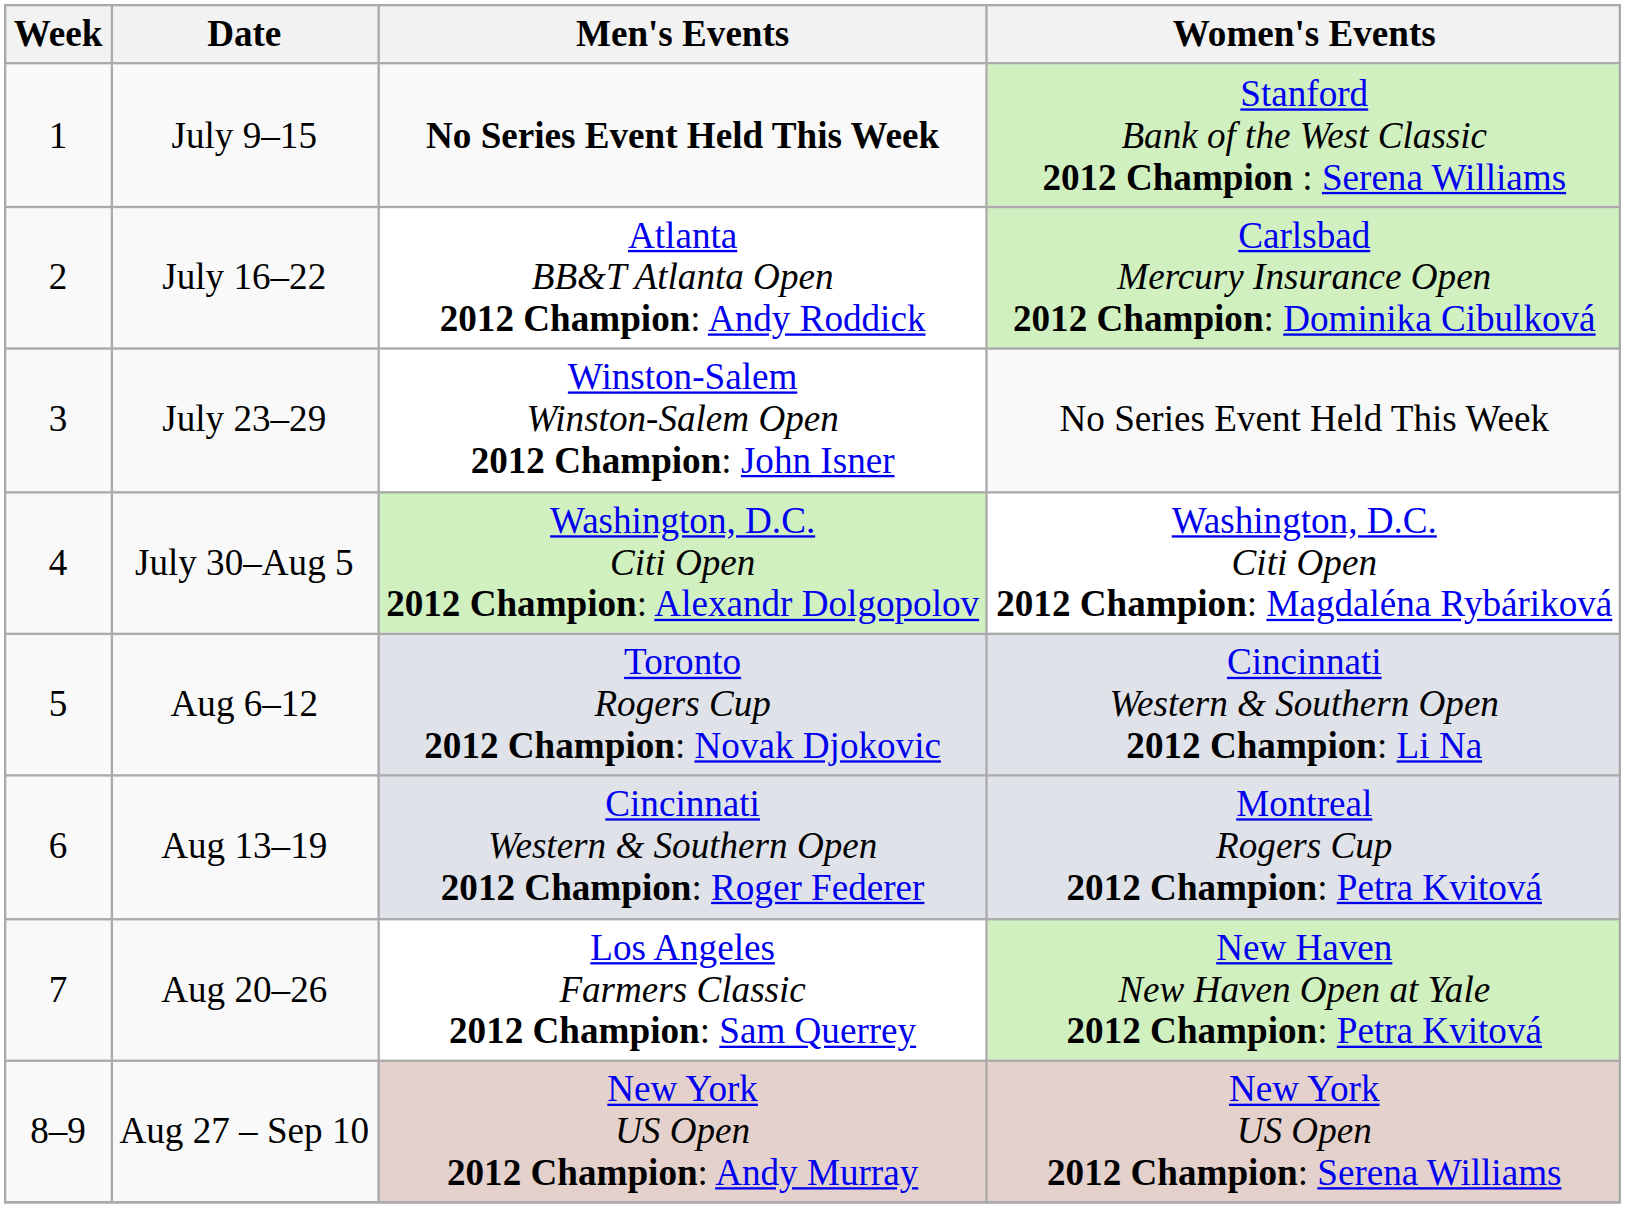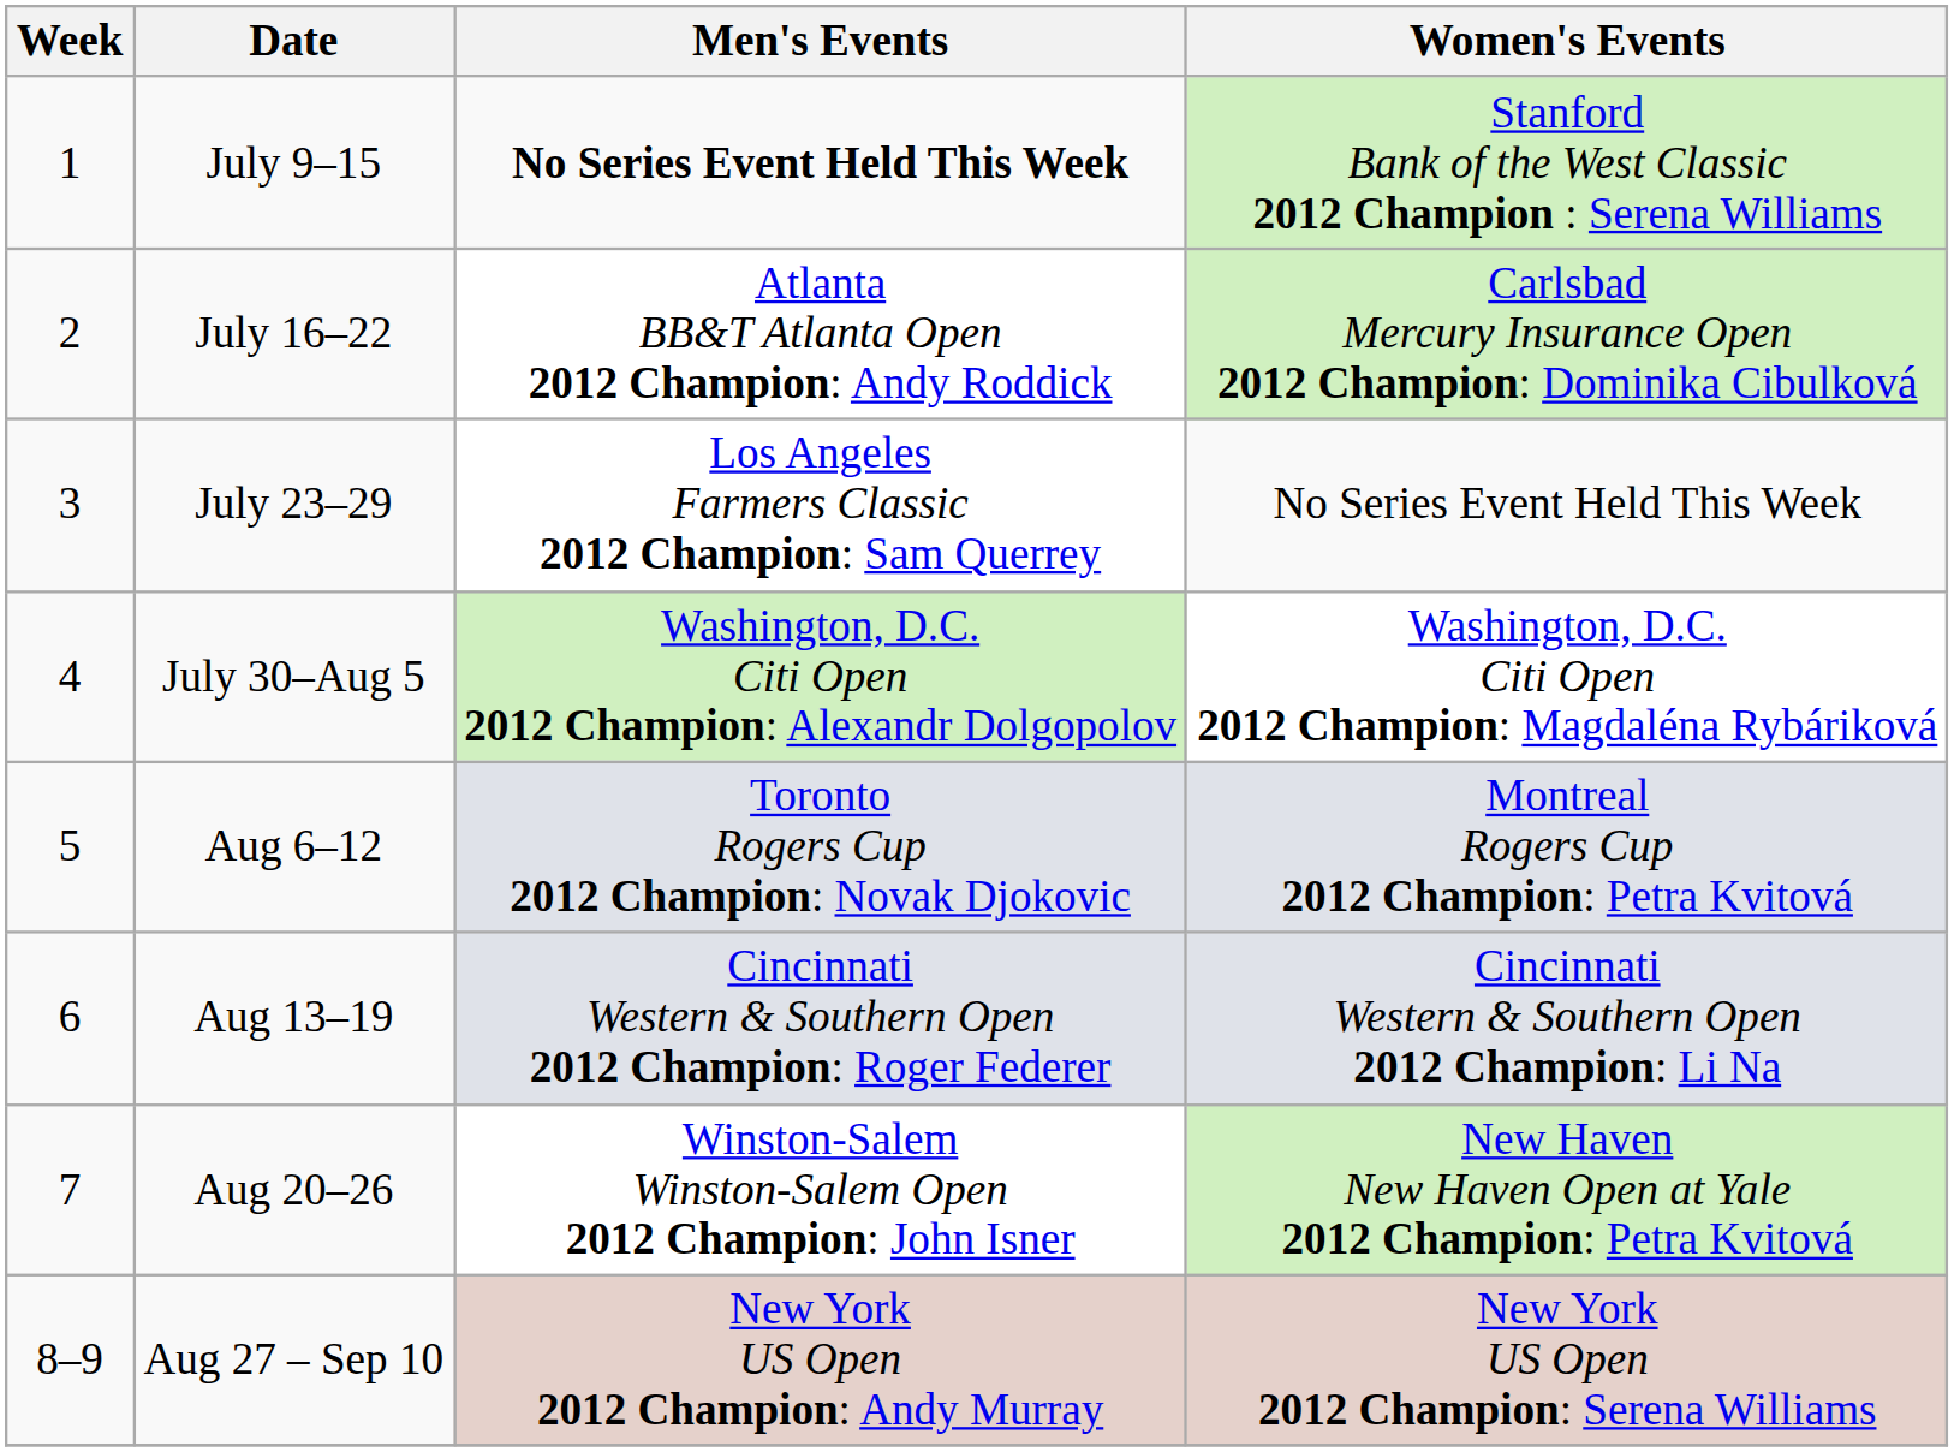 <table class="wikitable">
 <tr>
 <th>Week</th>
 <th>Date</th>
 <th>Men's Events</th>
 <th>Women's Events</th>
 </tr>
 <tr align=center>
 <td>1</td>
 <td>July 9–15</td>
 <td><strong>No Series Event Held This Week</strong></td>
 <td bgcolor="d0f0c0"><a href='#'>Stanford</a><br><em>Bank of the West Classic</em><br><strong>2012 Champion</strong> :  <a href='#'>Serena Williams</a></td>
 </tr>
 <tr align=center>
 <td>2</td>
 <td>July 16–22</td>
 <td bgcolor="#ffffff"><a href='#'>Atlanta</a><br><em>BB&T Atlanta Open</em><br><strong>2012 Champion</strong>:  <a href='#'>Andy Roddick</a></td>
 <td bgcolor="d0f0c0"><a href='#'>Carlsbad</a><br><em>Mercury Insurance Open</em><br><strong>2012 Champion</strong>:  <a href='#'>Dominika Cibulková</a></td>
 </tr>
 <tr align=center>
 <td>3</td>
 <td>July 23–29</td>
-<td bgcolor="#ffffff"><a href='#'>Winston-Salem</a><br> <em>Winston-Salem Open</em><br><strong>2012 Champion</strong>:  <a href='#'>John Isner</a></td>
+<td bgcolor="#ffffff"><a href='#'>Los Angeles</a><br><em>Farmers Classic</em><br><strong>2012 Champion</strong>:  <a href='#'>Sam Querrey</a></td>
 <td>No Series Event Held This Week</td>
 </tr>
 <tr align=center>
 <td>4</td>
 <td>July 30–Aug 5</td>
 <td bgcolor="d0f0c0"><a href='#'>Washington, D.C.</a><br><em>Citi Open</em> <br><strong>2012 Champion</strong>:  <a href='#'>Alexandr Dolgopolov</a></td>
 <td bgcolor="ffffff"><a href='#'>Washington, D.C.</a><br><em>Citi Open</em><br><strong>2012 Champion</strong>:  <a href='#'>Magdaléna Rybáriková</a></td>
 </tr>
 <tr align=center>
 <td>5</td>
 <td>Aug 6–12</td>
 <td bgcolor="#dfe2e9"><a href='#'>Toronto</a><br><em>Rogers Cup</em><br><strong>2012 Champion</strong>:  <a href='#'>Novak Djokovic</a></td>
-<td bgcolor="#dfe2e9"><a href='#'>Cincinnati</a><br><em>Western & Southern Open</em><br><strong>2012 Champion</strong>:  <a href='#'>Li Na</a></td>
+<td bgcolor="#dfe2e9"><a href='#'>Montreal</a><br><em>Rogers Cup</em><br><strong>2012 Champion</strong>:  <a href='#'>Petra Kvitová</a></td>
 </tr>
 <tr align=center>
 <td>6</td>
 <td>Aug 13–19</td>
 <td bgcolor="#dfe2e9"><a href='#'>Cincinnati</a><br><em>Western & Southern Open</em><br><strong>2012 Champion</strong>:  <a href='#'>Roger Federer</a></td>
-<td bgcolor="#dfe2e9"><a href='#'>Montreal</a><br><em>Rogers Cup</em><br><strong>2012 Champion</strong>:  <a href='#'>Petra Kvitová</a></td>
+<td bgcolor="#dfe2e9"><a href='#'>Cincinnati</a><br><em>Western & Southern Open</em><br><strong>2012 Champion</strong>:  <a href='#'>Li Na</a></td>
 </tr>
 <tr align=center>
 <td>7</td>
 <td>Aug 20–26</td>
-<td bgcolor="#ffffff"><a href='#'>Los Angeles</a><br><em>Farmers Classic</em><br><strong>2012 Champion</strong>:  <a href='#'>Sam Querrey</a></td>
+<td bgcolor="#ffffff"><a href='#'>Winston-Salem</a><br> <em>Winston-Salem Open</em><br><strong>2012 Champion</strong>:  <a href='#'>John Isner</a></td>
 <td bgcolor="d0f0c0"><a href='#'>New Haven</a><br> <em>New Haven Open at Yale</em><br><strong>2012 Champion</strong>:  <a href='#'>Petra Kvitová</a></td>
 </tr>
 <tr align=center>
 <td>8–9</td>
 <td>Aug 27 – Sep 10</td>
 <td bgcolor="#e5d1cb"><a href='#'>New York</a><br> <em>US Open</em><br><strong>2012 Champion</strong>:  <a href='#'>Andy Murray</a></td>
 <td bgcolor="#e5d1cb"><a href='#'>New York</a><br> <em>US Open</em><br><strong>2012 Champion</strong>:   <a href='#'>Serena Williams</a></td>
 </tr>
 <tr align=center>
 </tr>
 </table>
